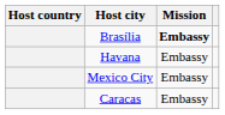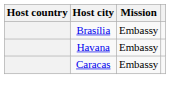 <table class="wikitable plainrowheaders" style="text-align:center;">
 <tr>
 <th scope="col">Host country</th>
 <th scope="col">Host city</th>
 <th scope="col">Mission</th>
 <th></th>
 </tr>
 <tr>
 <th scope="row"></th>
 <td><a href='#'>Brasília</a></td>
-<td><strong>Embassy</strong></td>
+<td>Embassy</td>
 <td></td>
 </tr>
 <tr>
 <th scope="row"></th>
 <td><a href='#'>Havana</a></td>
 <td>Embassy</td>
 <td></td>
 </tr>
 <tr>
 <th scope="row"></th>
-<td><a href='#'>Mexico City</a></td>
-<td>Embassy</td>
-<td></td>
-</tr>
-<tr>
-<th scope="row"></th>
 <td><a href='#'>Caracas</a></td>
 <td>Embassy</td>
 <td></td>
 </tr>
 </table>
